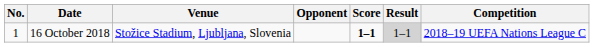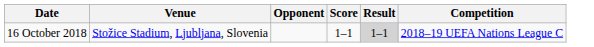 <table class="wikitable sortable">
 <tr>
-<th>No.</th>
 <th>Date</th>
 <th>Venue</th>
 <th>Opponent</th>
 <th>Score</th>
 <th>Result</th>
 <th>Competition</th>
 </tr>
 <tr>
-<td align=center>1</td>
 <td>16 October 2018</td>
 <td><a href='#'>Stožice Stadium</a>, <a href='#'>Ljubljana</a>, Slovenia</td>
 <td></td>
-<td align=center><strong>1–1</strong></td>
+<td align=center>1–1</td>
 <td align=center style="background: lightgrey;">1–1</td>
 <td><a href='#'>2018–19 UEFA Nations League C</a></td>
 </tr>
 </table>
